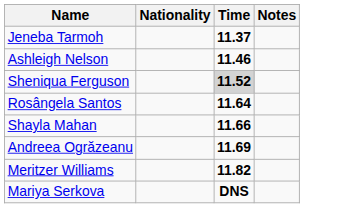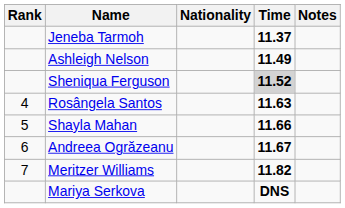 <table class="wikitable sortable" style="text-align:center">
 <tr>
+<th>Rank</th>
 <th>Name</th>
 <th>Nationality</th>
 <th>Time</th>
 <th>Notes</th>
 </tr>
 <tr>
+<td></td>
 <td align=left><a href='#'>Jeneba Tarmoh</a></td>
 <td align=left></td>
 <td><strong>11.37</strong></td>
 <td></td>
 </tr>
 <tr>
+<td></td>
 <td align=left><a href='#'>Ashleigh Nelson</a></td>
 <td align=left></td>
-<td><strong>11.46</strong></td>
+<td><strong>11.49</strong></td>
 <td></td>
 </tr>
 <tr>
+<td></td>
 <td align=left><a href='#'>Sheniqua Ferguson</a></td>
 <td align=left></td>
 <td style="background: lightgrey;"><strong>11.52</strong></td>
 <td></td>
 </tr>
 <tr>
+<td>4</td>
 <td align=left><a href='#'>Rosângela Santos</a></td>
 <td align=left></td>
-<td><strong>11.64</strong></td>
+<td><strong>11.63</strong></td>
 <td></td>
 </tr>
 <tr>
+<td>5</td>
 <td align=left><a href='#'>Shayla Mahan</a></td>
 <td align=left></td>
 <td><strong>11.66</strong></td>
 <td></td>
 </tr>
 <tr>
+<td>6</td>
 <td align=left><a href='#'>Andreea Ogrăzeanu</a></td>
 <td align=left></td>
-<td><strong>11.69</strong></td>
+<td><strong>11.67</strong></td>
 <td></td>
 </tr>
 <tr>
+<td>7</td>
 <td align=left><a href='#'>Meritzer Williams</a></td>
 <td align=left></td>
 <td><strong>11.82</strong></td>
 <td></td>
 </tr>
 <tr>
+<td></td>
 <td align=left><a href='#'>Mariya Serkova</a></td>
 <td align=left></td>
 <td><strong>DNS</strong></td>
 <td></td>
 </tr>
 </table>
